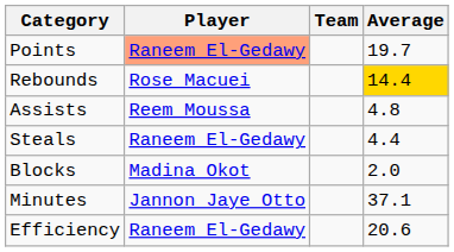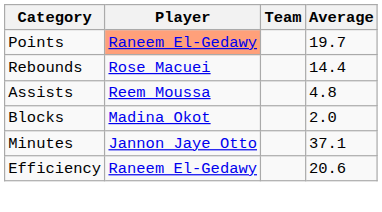 <table class=wikitable>
 <tr>
 <th>Category</th>
 <th>Player</th>
 <th>Team</th>
 <th>Average</th>
 </tr>
 <tr>
 <td>Points</td>
 <td style="background: lightsalmon;"><a href='#'>Raneem El-Gedawy</a></td>
 <td></td>
 <td>19.7</td>
 </tr>
 <tr>
 <td>Rebounds</td>
 <td><a href='#'>Rose Macuei</a></td>
 <td></td>
-<td style="background: gold;">14.4</td>
+<td>14.4</td>
 </tr>
 <tr>
 <td>Assists</td>
 <td><a href='#'>Reem Moussa</a></td>
 <td></td>
 <td>4.8</td>
-</tr>
-<tr>
-<td>Steals</td>
-<td><a href='#'>Raneem El-Gedawy</a></td>
-<td></td>
-<td>4.4</td>
 </tr>
 <tr>
 <td>Blocks</td>
 <td><a href='#'>Madina Okot</a></td>
 <td></td>
 <td>2.0</td>
 </tr>
 <tr>
 <td>Minutes</td>
 <td><a href='#'>Jannon Jaye Otto</a></td>
 <td></td>
 <td>37.1</td>
 </tr>
 <tr>
 <td>Efficiency</td>
 <td><a href='#'>Raneem El-Gedawy</a></td>
 <td></td>
 <td>20.6</td>
 </tr>
 </table>
